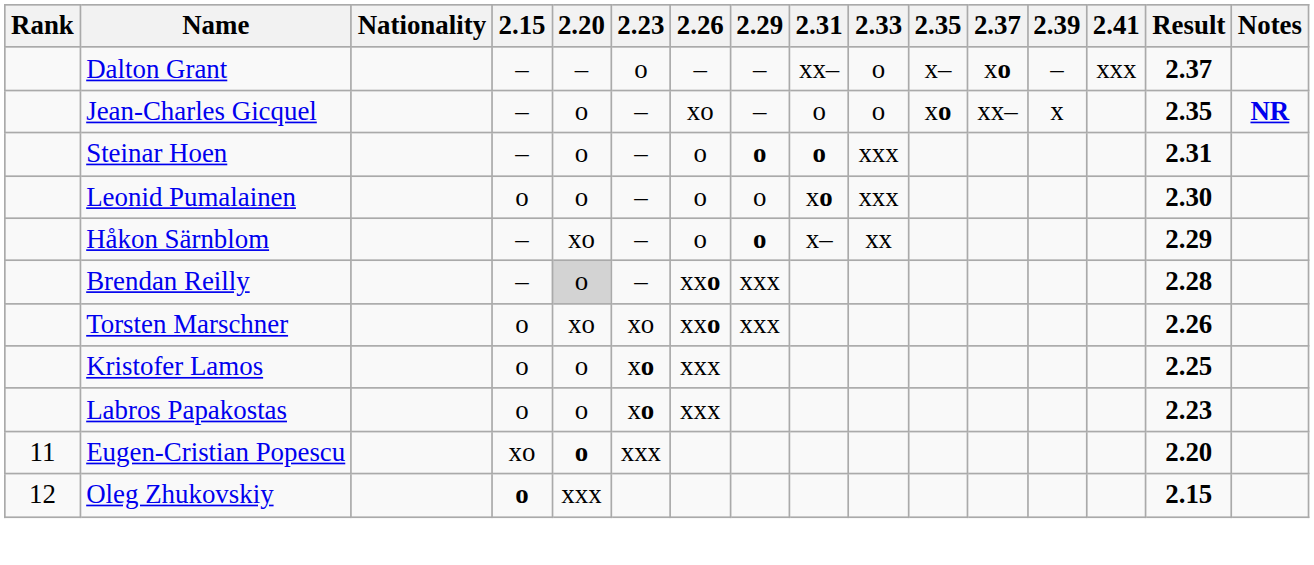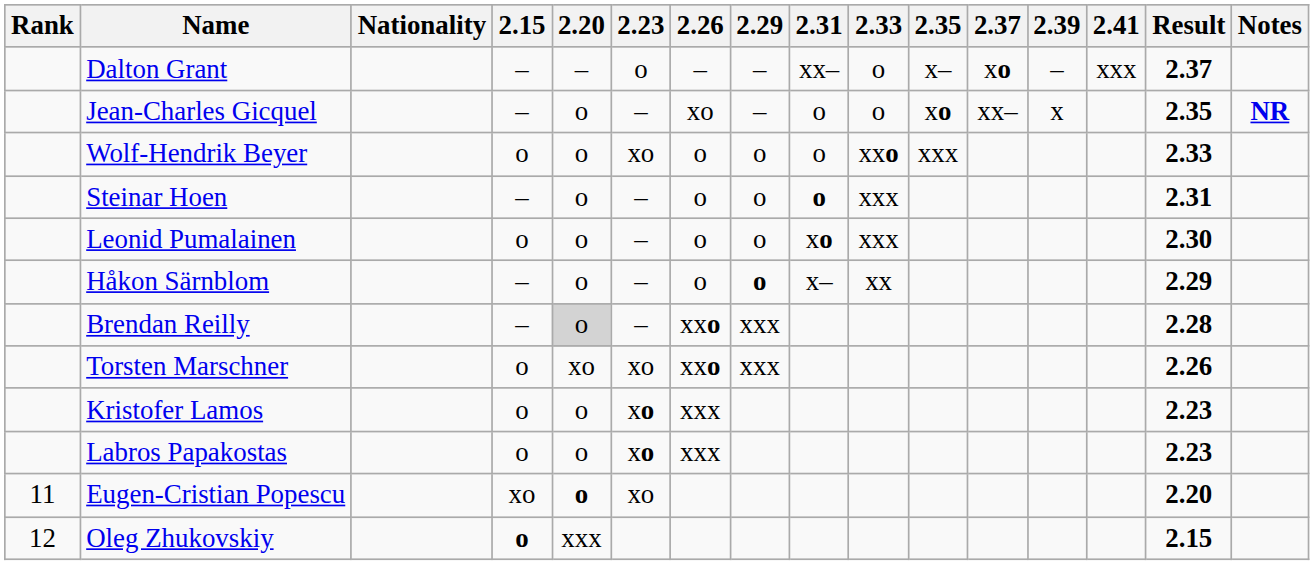 <table class="wikitable sortable" style="text-align:center">
 <tr>
 <th>Rank</th>
 <th>Name</th>
 <th>Nationality</th>
 <th>2.15</th>
 <th>2.20</th>
 <th>2.23</th>
 <th>2.26</th>
 <th>2.29</th>
 <th>2.31</th>
 <th>2.33</th>
 <th>2.35</th>
 <th>2.37</th>
 <th>2.39</th>
 <th>2.41</th>
 <th>Result</th>
 <th>Notes</th>
 </tr>
 <tr>
 <td></td>
 <td align="left"><a href='#'>Dalton Grant</a></td>
 <td align=left></td>
 <td>–</td>
 <td>–</td>
 <td>o</td>
 <td>–</td>
 <td>–</td>
 <td>xx–</td>
 <td>o</td>
 <td>x–</td>
 <td>x<strong>o</strong></td>
 <td>–</td>
 <td>xxx</td>
 <td><strong>2.37</strong></td>
 <td></td>
 </tr>
 <tr>
 <td></td>
 <td align="left"><a href='#'>Jean-Charles Gicquel</a></td>
 <td align=left></td>
 <td>–</td>
 <td>o</td>
 <td>–</td>
 <td>xo</td>
 <td>–</td>
 <td>o</td>
 <td>o</td>
 <td>x<strong>o</strong></td>
 <td>xx–</td>
 <td>x</td>
 <td></td>
 <td><strong>2.35</strong></td>
 <td><strong><a href='#'>NR</a></strong></td>
 </tr>
 <tr>
 <td></td>
+<td align="left"><a href='#'>Wolf-Hendrik Beyer</a></td>
+<td align=left></td>
+<td>o</td>
+<td>o</td>
+<td>xo</td>
+<td>o</td>
+<td>o</td>
+<td>o</td>
+<td>xx<strong>o</strong></td>
+<td>xxx</td>
+<td></td>
+<td></td>
+<td></td>
+<td><strong>2.33</strong></td>
+<td></td>
+</tr>
+<tr>
+<td></td>
 <td align="left"><a href='#'>Steinar Hoen</a></td>
 <td align=left></td>
 <td>–</td>
 <td>o</td>
 <td>–</td>
 <td>o</td>
-<td><strong>o</strong></td>
+<td>o</td>
 <td><strong>o</strong></td>
 <td>xxx</td>
 <td></td>
 <td></td>
 <td></td>
 <td></td>
 <td><strong>2.31</strong></td>
 <td></td>
 </tr>
 <tr>
 <td></td>
 <td align="left"><a href='#'>Leonid Pumalainen</a></td>
 <td align=left></td>
 <td>o</td>
 <td>o</td>
 <td>–</td>
 <td>o</td>
 <td>o</td>
 <td>x<strong>o</strong></td>
 <td>xxx</td>
 <td></td>
 <td></td>
 <td></td>
 <td></td>
 <td><strong>2.30</strong></td>
 <td></td>
 </tr>
 <tr>
 <td></td>
 <td align="left"><a href='#'>Håkon Särnblom</a></td>
 <td align=left></td>
 <td>–</td>
-<td>xo</td>
+<td>o</td>
 <td>–</td>
 <td>o</td>
 <td><strong>o</strong></td>
 <td>x–</td>
 <td>xx</td>
 <td></td>
 <td></td>
 <td></td>
 <td></td>
 <td><strong>2.29</strong></td>
 <td></td>
 </tr>
 <tr>
 <td></td>
 <td align="left"><a href='#'>Brendan Reilly</a></td>
 <td align=left></td>
 <td>–</td>
 <td style="background: lightgrey;">o</td>
 <td>–</td>
 <td>xx<strong>o</strong></td>
 <td>xxx</td>
 <td></td>
 <td></td>
 <td></td>
 <td></td>
 <td></td>
 <td></td>
 <td><strong>2.28</strong></td>
 <td></td>
 </tr>
 <tr>
 <td></td>
 <td align="left"><a href='#'>Torsten Marschner</a></td>
 <td align=left></td>
 <td>o</td>
 <td>xo</td>
 <td>xo</td>
 <td>xx<strong>o</strong></td>
 <td>xxx</td>
 <td></td>
 <td></td>
 <td></td>
 <td></td>
 <td></td>
 <td></td>
 <td><strong>2.26</strong></td>
 <td></td>
 </tr>
 <tr>
 <td></td>
 <td align="left"><a href='#'>Kristofer Lamos</a></td>
 <td align=left></td>
 <td>o</td>
 <td>o</td>
 <td>x<strong>o</strong></td>
 <td>xxx</td>
 <td></td>
 <td></td>
 <td></td>
 <td></td>
 <td></td>
 <td></td>
 <td></td>
-<td><strong>2.25</strong></td>
+<td><strong>2.23</strong></td>
 <td></td>
 </tr>
 <tr>
 <td></td>
 <td align="left"><a href='#'>Labros Papakostas</a></td>
 <td align=left></td>
 <td>o</td>
 <td>o</td>
 <td>x<strong>o</strong></td>
 <td>xxx</td>
 <td></td>
 <td></td>
 <td></td>
 <td></td>
 <td></td>
 <td></td>
 <td></td>
 <td><strong>2.23</strong></td>
 <td></td>
 </tr>
 <tr>
 <td>11</td>
 <td align="left"><a href='#'>Eugen-Cristian Popescu</a></td>
 <td align=left></td>
 <td>xo</td>
 <td><strong>o</strong></td>
-<td>xxx</td>
+<td>xo</td>
 <td></td>
 <td></td>
 <td></td>
 <td></td>
 <td></td>
 <td></td>
 <td></td>
 <td></td>
 <td><strong>2.20</strong></td>
 <td></td>
 </tr>
 <tr>
 <td>12</td>
 <td align="left"><a href='#'>Oleg Zhukovskiy</a></td>
 <td align=left></td>
 <td><strong>o</strong></td>
 <td>xxx</td>
 <td></td>
 <td></td>
 <td></td>
 <td></td>
 <td></td>
 <td></td>
 <td></td>
 <td></td>
 <td></td>
 <td><strong>2.15</strong></td>
 <td></td>
 </tr>
 </table>
